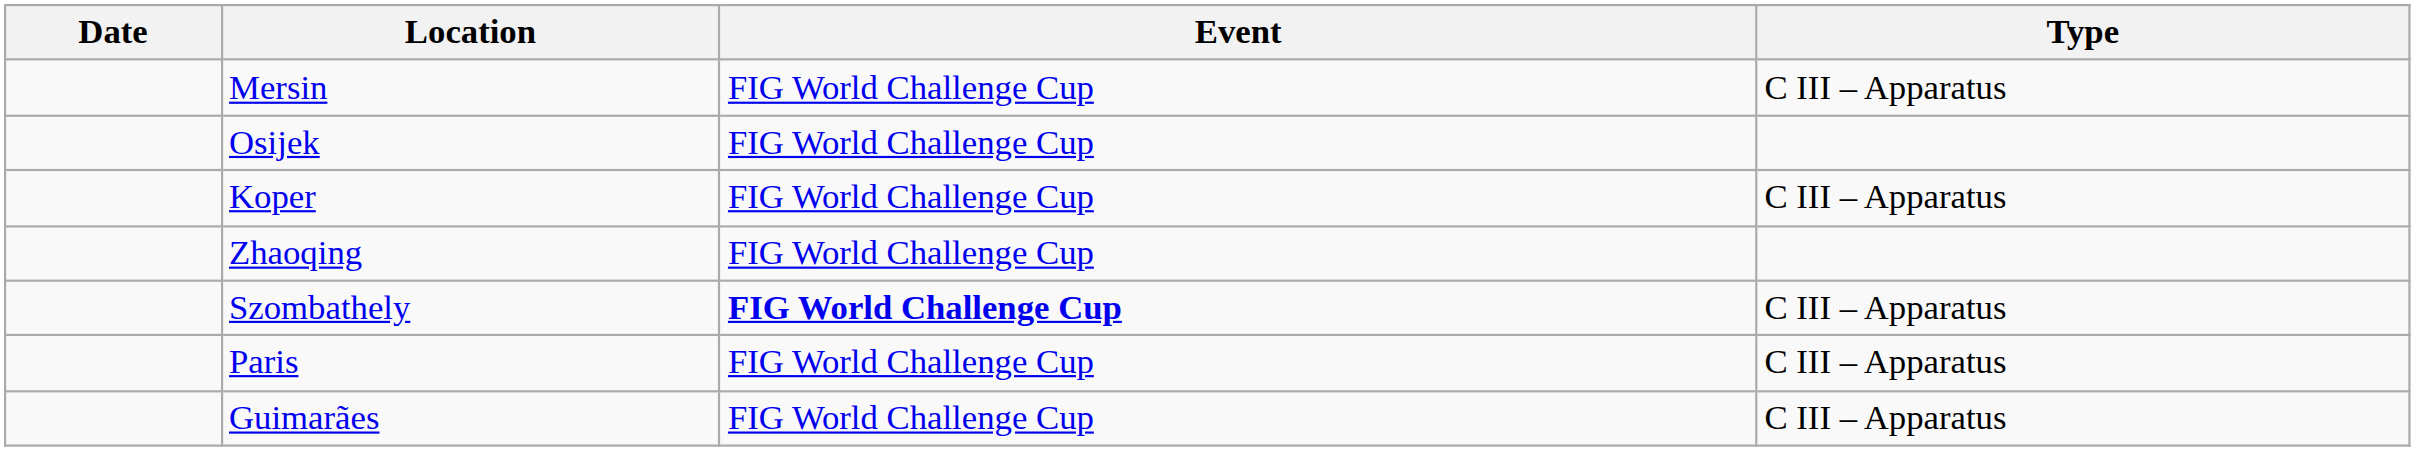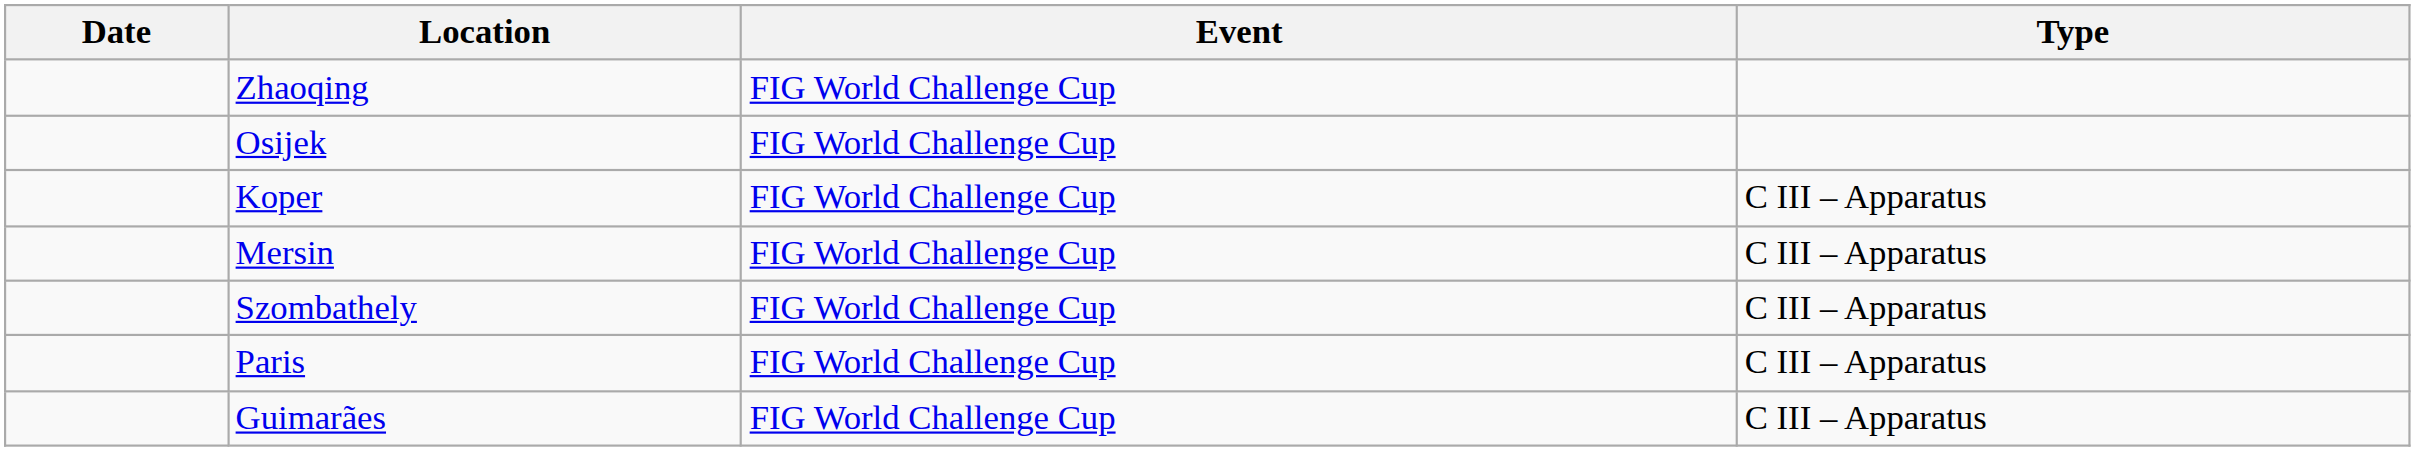 <table style="width:70%;" class="wikitable sortable">
 <tr>
 <th style="text-align:center;">Date</th>
 <th style="text-align:center;">Location</th>
 <th style="text-align:center;">Event</th>
 <th style="text-align:center;">Type</th>
 </tr>
 <tr>
 <td></td>
-<td> <a href='#'>Mersin</a></td>
+<td> <a href='#'>Zhaoqing</a></td>
 <td><a href='#'>FIG World Challenge Cup</a></td>
-<td>C III – Apparatus</td>
+<td></td>
 </tr>
 <tr>
 <td></td>
 <td> <a href='#'>Osijek</a></td>
 <td><a href='#'>FIG World Challenge Cup</a></td>
 <td></td>
 </tr>
 <tr>
 <td></td>
 <td> <a href='#'>Koper</a></td>
 <td><a href='#'>FIG World Challenge Cup</a></td>
 <td>C III – Apparatus</td>
 </tr>
 <tr>
 <td></td>
-<td> <a href='#'>Zhaoqing</a></td>
+<td> <a href='#'>Mersin</a></td>
 <td><a href='#'>FIG World Challenge Cup</a></td>
-<td></td>
+<td>C III – Apparatus</td>
 </tr>
 <tr>
 <td></td>
 <td> <a href='#'>Szombathely</a></td>
-<td><strong><a href='#'>FIG World Challenge Cup</a></strong></td>
+<td><a href='#'>FIG World Challenge Cup</a></td>
 <td>C III – Apparatus</td>
 </tr>
 <tr>
 <td></td>
 <td> <a href='#'>Paris</a></td>
 <td><a href='#'>FIG World Challenge Cup</a></td>
 <td>C III – Apparatus</td>
 </tr>
 <tr>
 <td></td>
 <td> <a href='#'>Guimarães</a></td>
 <td><a href='#'>FIG World Challenge Cup</a></td>
 <td>C III – Apparatus</td>
 </tr>
 </table>
